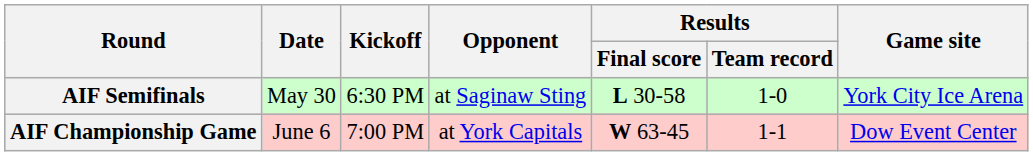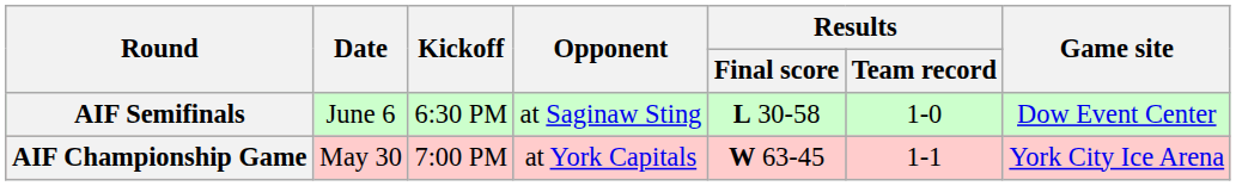 <table class="wikitable" style="font-size: 92%;" "align=center">
 <tr>
 <th rowspan="2">Round</th>
 <th rowspan="2">Date</th>
 <th rowspan="2">Kickoff</th>
 <th rowspan="2">Opponent</th>
 <th colspan="2">Results</th>
 <th rowspan="2">Game site</th>
 </tr>
 <tr>
 <th>Final score</th>
 <th>Team record</th>
 </tr>
 <tr style="background:#cfc">
 <th>AIF Semifinals</th>
-<td style="text-align:center;">May 30</td>
+<td style="text-align:center;">June 6</td>
 <td style="text-align:center;">6:30 PM</td>
 <td style="text-align:center;">at <a href='#'>Saginaw Sting</a></td>
 <td style="text-align:center;"><strong>L</strong> 30-58</td>
 <td style="text-align:center;">1-0</td>
-<td style="text-align:center;"><a href='#'>York City Ice Arena</a></td>
+<td style="text-align:center;"><a href='#'>Dow Event Center</a></td>
 </tr>
 <tr style="background:#fcc">
 <th>AIF Championship Game</th>
-<td style="text-align:center;">June 6</td>
+<td style="text-align:center;">May 30</td>
 <td style="text-align:center;">7:00 PM</td>
 <td style="text-align:center;">at <a href='#'>York Capitals</a></td>
 <td style="text-align:center;"><strong>W</strong> 63-45</td>
 <td style="text-align:center;">1-1</td>
-<td style="text-align:center;"><a href='#'>Dow Event Center</a></td>
+<td style="text-align:center;"><a href='#'>York City Ice Arena</a></td>
 </tr>
 </table>
